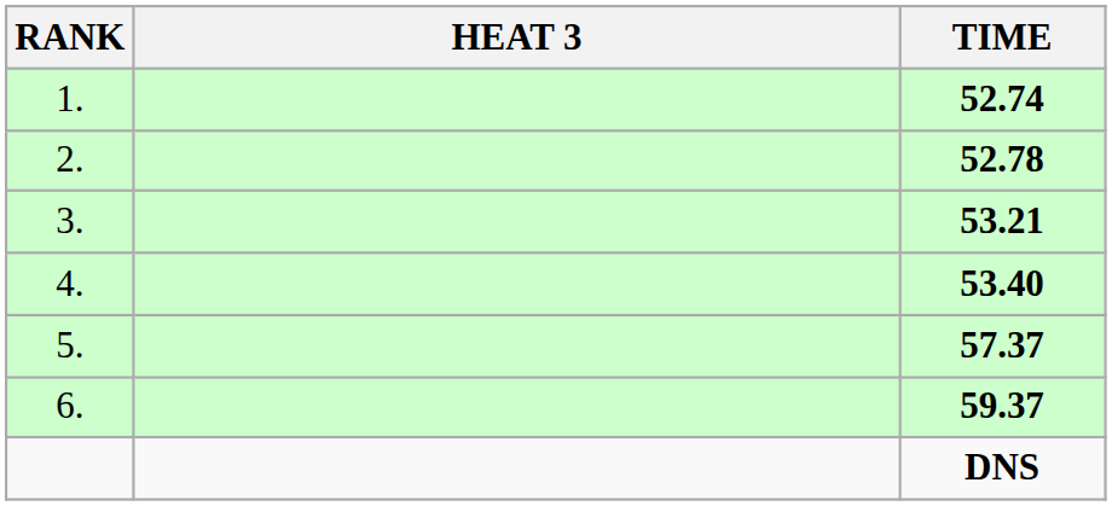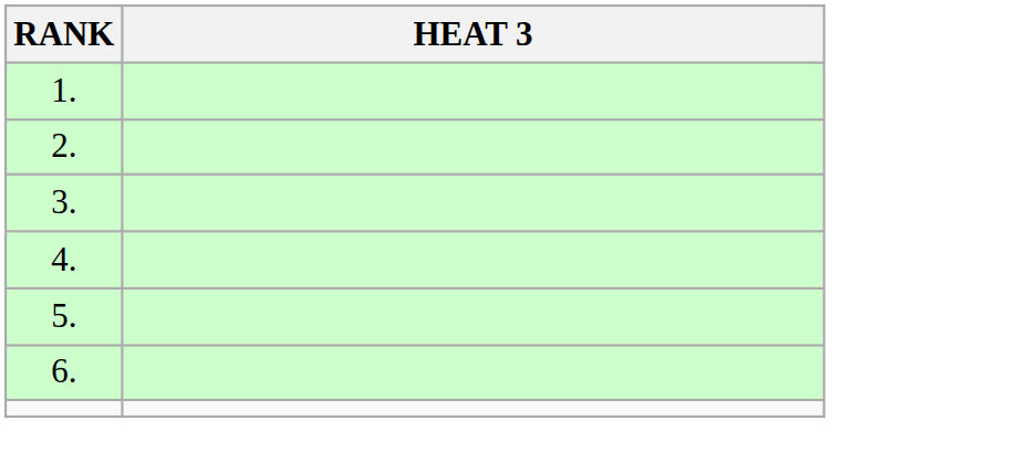 <table class="wikitable" style="border-collapse: collapse; font-size: 90%;">
 <tr>
 <th>RANK</th>
 <th style="width: 20em">HEAT 3</th>
-<th style="width: 5em">TIME</th>
 </tr>
 <tr style="background:#ccffcc;">
 <td align="center">1.</td>
 <td></td>
-<td align="center"><strong>52.74</strong></td>
 </tr>
 <tr style="background:#ccffcc;">
 <td align="center">2.</td>
 <td></td>
-<td align="center"><strong>52.78</strong></td>
 </tr>
 <tr style="background:#ccffcc;">
 <td align="center">3.</td>
 <td></td>
-<td align="center"><strong>53.21</strong></td>
 </tr>
 <tr style="background:#ccffcc;">
 <td align="center">4.</td>
 <td></td>
-<td align="center"><strong>53.40</strong></td>
 </tr>
 <tr style="background:#ccffcc;">
 <td align="center">5.</td>
 <td></td>
-<td align="center"><strong>57.37</strong></td>
 </tr>
 <tr style="background:#ccffcc;">
 <td align="center">6.</td>
 <td></td>
-<td align="center"><strong>59.37</strong></td>
 </tr>
 <tr>
 <td align="center"></td>
 <td></td>
-<td align="center"><strong>DNS</strong></td>
 </tr>
 </table>
